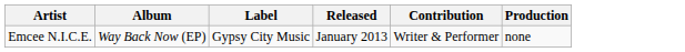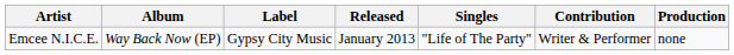 <table class="wikitable">
 <tr>
 <th>Artist</th>
 <th>Album</th>
 <th>Label</th>
 <th>Released</th>
+<th>Singles</th>
 <th>Contribution</th>
 <th>Production</th>
 </tr>
 <tr>
 <td>Emcee N.I.C.E.</td>
 <td><em>Way Back Now</em> (EP)</td>
 <td>Gypsy City Music</td>
 <td>January 2013</td>
+<td>"Life of The Party"</td>
 <td>Writer & Performer</td>
 <td>none</td>
 </tr>
 </table>
